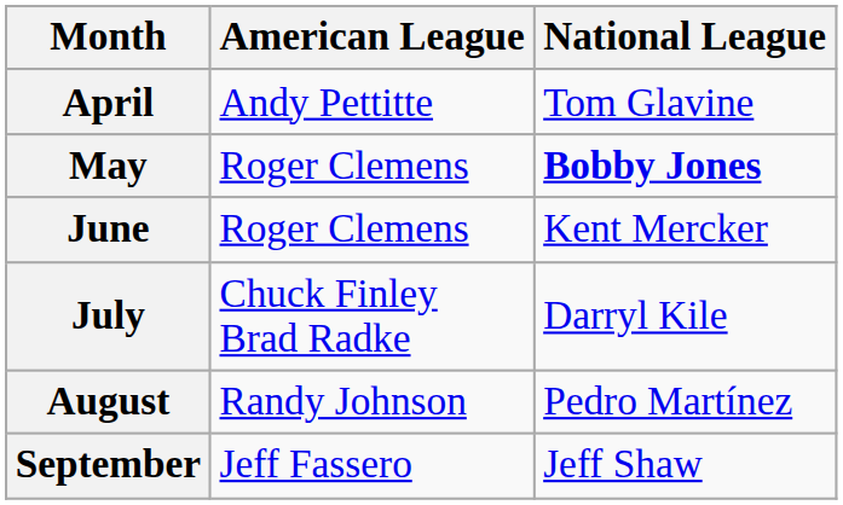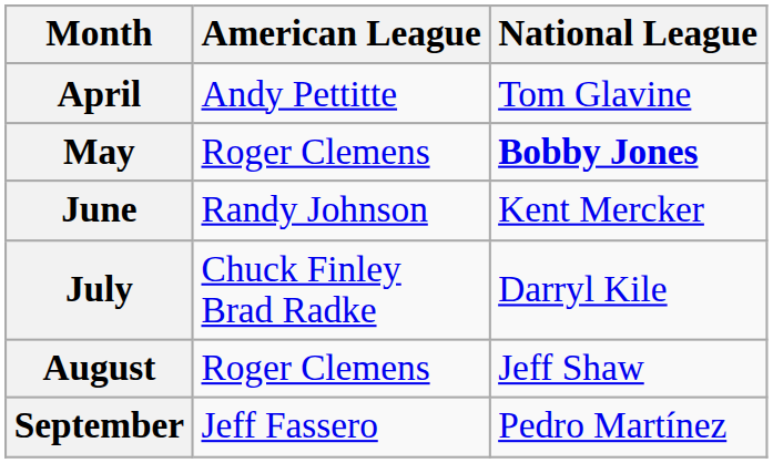 <table class="wikitable">
 <tr>
 <th>Month</th>
 <th>American League</th>
 <th>National League</th>
 </tr>
 <tr>
 <th>April</th>
 <td><a href='#'>Andy Pettitte</a></td>
 <td><a href='#'>Tom Glavine</a></td>
 </tr>
 <tr>
 <th>May</th>
 <td><a href='#'>Roger Clemens</a></td>
 <td><strong><a href='#'>Bobby Jones</a></strong></td>
 </tr>
 <tr>
 <th>June</th>
-<td><a href='#'>Roger Clemens</a></td>
+<td><a href='#'>Randy Johnson</a></td>
 <td><a href='#'>Kent Mercker</a></td>
 </tr>
 <tr>
 <th>July</th>
 <td><a href='#'>Chuck Finley</a><br><a href='#'>Brad Radke</a></td>
 <td><a href='#'>Darryl Kile</a></td>
 </tr>
 <tr>
 <th>August</th>
-<td><a href='#'>Randy Johnson</a></td>
-<td><a href='#'>Pedro Martínez</a></td>
+<td><a href='#'>Roger Clemens</a></td>
+<td><a href='#'>Jeff Shaw</a></td>
 </tr>
 <tr>
 <th>September</th>
 <td><a href='#'>Jeff Fassero</a></td>
-<td><a href='#'>Jeff Shaw</a></td>
+<td><a href='#'>Pedro Martínez</a></td>
 </tr>
 </table>
